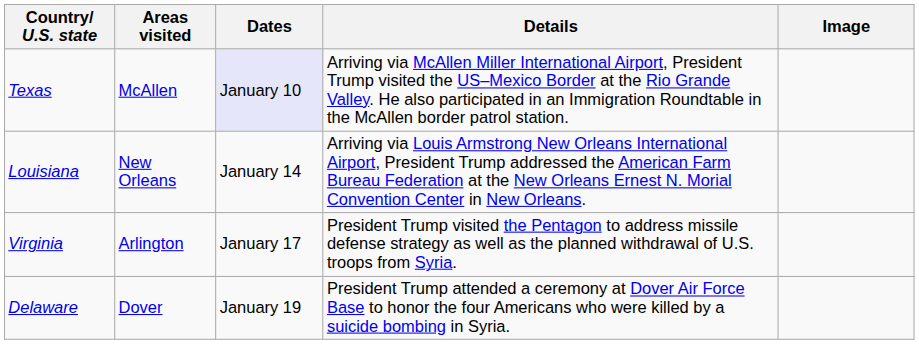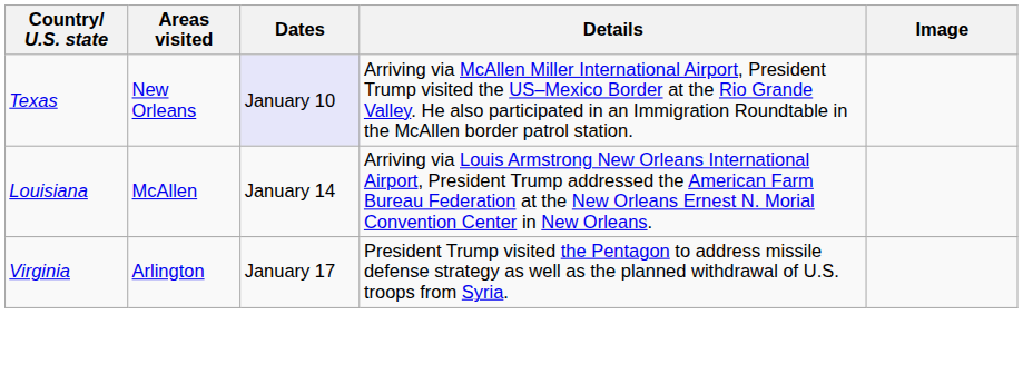 <table class="wikitable" style="margin: 1em auto 1em auto">
 <tr>
 <th width=110>Country/<br><em>U.S. state</em></th>
 <th width=100>Areas visited</th>
 <th width=110>Dates</th>
 <th width=550>Details</th>
 <th width=150>Image</th>
 </tr>
 <tr>
 <td> <em><a href='#'>Texas</a></em></td>
-<td><a href='#'>McAllen</a></td>
+<td><a href='#'>New Orleans</a></td>
 <td style="background: lavender;">January 10</td>
 <td>Arriving via <a href='#'>McAllen Miller International Airport</a>, President Trump visited the <a href='#'>US–Mexico Border</a> at the <a href='#'>Rio Grande Valley</a>. He also participated in an Immigration Roundtable in the McAllen border patrol station.</td>
 <td></td>
 </tr>
 <tr>
 <td> <em><a href='#'>Louisiana</a></em></td>
-<td><a href='#'>New Orleans</a></td>
+<td><a href='#'>McAllen</a></td>
 <td>January 14</td>
 <td>Arriving via <a href='#'>Louis Armstrong New Orleans International Airport</a>, President Trump addressed the <a href='#'>American Farm Bureau Federation</a> at the <a href='#'>New Orleans Ernest N. Morial Convention Center</a> in <a href='#'>New Orleans</a>.</td>
 <td></td>
 </tr>
 <tr>
 <td> <em><a href='#'>Virginia</a></em></td>
 <td><a href='#'>Arlington</a></td>
 <td>January 17</td>
 <td>President Trump visited <a href='#'>the Pentagon</a> to address missile defense strategy as well as the planned withdrawal of U.S. troops from <a href='#'>Syria</a>.</td>
 <td></td>
 </tr>
-<tr>
-<td> <em><a href='#'>Delaware</a></em></td>
-<td><a href='#'>Dover</a></td>
-<td>January 19</td>
-<td>President Trump attended a ceremony at <a href='#'>Dover Air Force Base</a> to honor the four Americans who were killed by a <a href='#'>suicide bombing</a> in Syria.</td>
-<td></td>
-</tr>
 </table>
